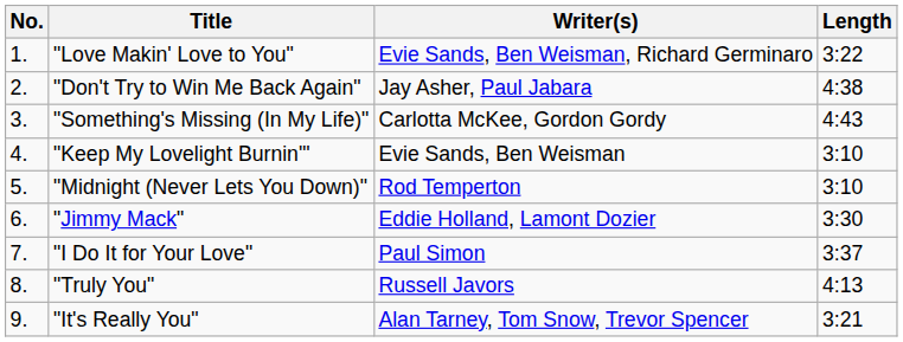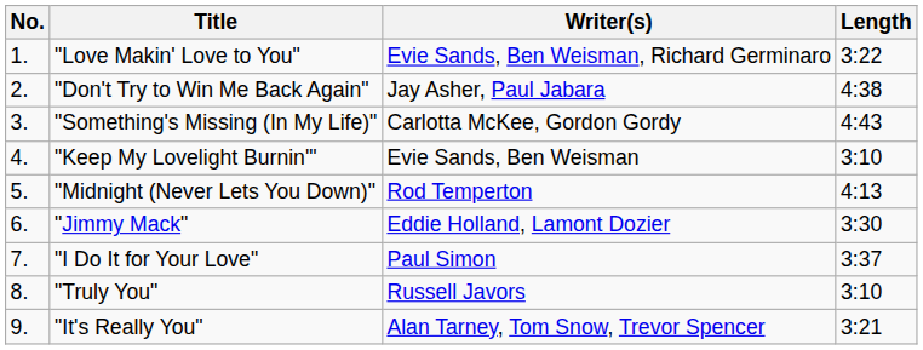 <table class="wikitable">
 <tr>
 <th>No.</th>
 <th>Title</th>
 <th>Writer(s)</th>
 <th>Length</th>
 </tr>
 <tr>
 <td>1.</td>
 <td>"Love Makin' Love to You"</td>
 <td><a href='#'>Evie Sands</a>, <a href='#'>Ben Weisman</a>, Richard Germinaro</td>
 <td>3:22</td>
 </tr>
 <tr>
 <td>2.</td>
 <td>"Don't Try to Win Me Back Again"</td>
 <td>Jay Asher, <a href='#'>Paul Jabara</a></td>
 <td>4:38</td>
 </tr>
 <tr>
 <td>3.</td>
 <td>"Something's Missing (In My Life)"</td>
 <td>Carlotta McKee, Gordon Gordy</td>
 <td>4:43</td>
 </tr>
 <tr>
 <td>4.</td>
 <td>"Keep My Lovelight Burnin'"</td>
 <td>Evie Sands, Ben Weisman</td>
 <td>3:10</td>
 </tr>
 <tr>
 <td>5.</td>
 <td>"Midnight (Never Lets You Down)"</td>
 <td><a href='#'>Rod Temperton</a></td>
-<td>3:10</td>
+<td>4:13</td>
 </tr>
 <tr>
 <td>6.</td>
 <td>"<a href='#'>Jimmy Mack</a>"</td>
 <td><a href='#'>Eddie Holland</a>, <a href='#'>Lamont Dozier</a></td>
 <td>3:30</td>
 </tr>
 <tr>
 <td>7.</td>
 <td>"I Do It for Your Love"</td>
 <td><a href='#'>Paul Simon</a></td>
 <td>3:37</td>
 </tr>
 <tr>
 <td>8.</td>
 <td>"Truly You"</td>
 <td><a href='#'>Russell Javors</a></td>
-<td>4:13</td>
+<td>3:10</td>
 </tr>
 <tr>
 <td>9.</td>
 <td>"It's Really You"</td>
 <td><a href='#'>Alan Tarney</a>, <a href='#'>Tom Snow</a>, <a href='#'>Trevor Spencer</a></td>
 <td>3:21</td>
 </tr>
 </table>
